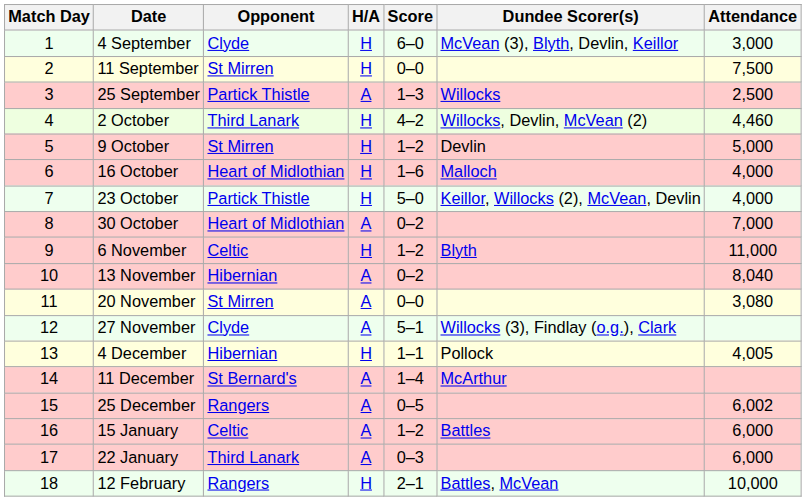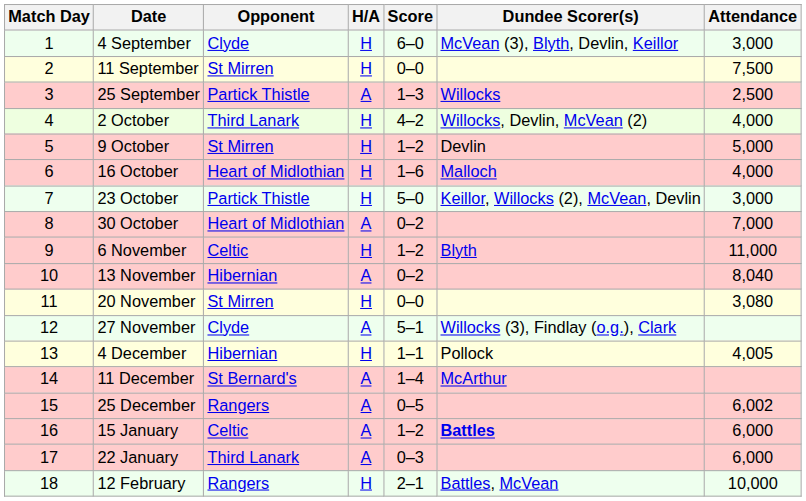 <table class="wikitable" style="text-align:center">
 <tr>
 <th>Match Day</th>
 <th>Date</th>
 <th>Opponent</th>
 <th>H/A</th>
 <th>Score</th>
 <th>Dundee Scorer(s)</th>
 <th>Attendance</th>
 </tr>
 <tr bgcolor="#EEFFEE">
 <td>1</td>
 <td align="left">4 September</td>
 <td align="left"><a href='#'>Clyde</a></td>
 <td><a href='#'>H</a></td>
 <td>6–0</td>
 <td align="left"><a href='#'>McVean</a> (3), <a href='#'>Blyth</a>, Devlin, <a href='#'>Keillor</a></td>
 <td>3,000</td>
 </tr>
 <tr bgcolor="#FFFFDD">
 <td>2</td>
 <td align="left">11 September</td>
 <td align="left"><a href='#'>St Mirren</a></td>
 <td><a href='#'>H</a></td>
 <td>0–0</td>
 <td align="left"></td>
 <td>7,500</td>
 </tr>
 <tr bgcolor="#FFCCCC">
 <td>3</td>
 <td align="left">25 September</td>
 <td align="left"><a href='#'>Partick Thistle</a></td>
 <td><a href='#'>A</a></td>
 <td>1–3</td>
 <td align="left"><a href='#'>Willocks</a></td>
 <td>2,500</td>
 </tr>
 <tr bgcolor="#EEFFE">
 <td>4</td>
 <td align="left">2 October</td>
 <td align="left"><a href='#'>Third Lanark</a></td>
 <td><a href='#'>H</a></td>
 <td>4–2</td>
 <td align="left"><a href='#'>Willocks</a>, Devlin, <a href='#'>McVean</a> (2)</td>
-<td>4,460</td>
+<td>4,000</td>
 </tr>
 <tr bgcolor="#FFCCCC">
 <td>5</td>
 <td align="left">9 October</td>
 <td align="left"><a href='#'>St Mirren</a></td>
 <td><a href='#'>H</a></td>
 <td>1–2</td>
 <td align="left">Devlin</td>
 <td>5,000</td>
 </tr>
 <tr bgcolor="#FFCCCC">
 <td>6</td>
 <td align="left">16 October</td>
 <td align="left"><a href='#'>Heart of Midlothian</a></td>
 <td><a href='#'>H</a></td>
 <td>1–6</td>
 <td align="left"><a href='#'>Malloch</a></td>
 <td>4,000</td>
 </tr>
 <tr bgcolor="#EEFFEE">
 <td>7</td>
 <td align="left">23 October</td>
 <td align="left"><a href='#'>Partick Thistle</a></td>
 <td><a href='#'>H</a></td>
 <td>5–0</td>
 <td align="left"><a href='#'>Keillor</a>, <a href='#'>Willocks</a> (2), <a href='#'>McVean</a>, Devlin</td>
-<td>4,000</td>
+<td>3,000</td>
 </tr>
 <tr bgcolor="#FFCCCC">
 <td>8</td>
 <td align="left">30 October</td>
 <td align="left"><a href='#'>Heart of Midlothian</a></td>
 <td><a href='#'>A</a></td>
 <td>0–2</td>
 <td align="left"></td>
 <td>7,000</td>
 </tr>
 <tr bgcolor="#FFCCCC">
 <td>9</td>
 <td align="left">6 November</td>
 <td align="left"><a href='#'>Celtic</a></td>
 <td><a href='#'>H</a></td>
 <td>1–2</td>
 <td align="left"><a href='#'>Blyth</a></td>
 <td>11,000</td>
 </tr>
 <tr bgcolor="#FFCCCC">
 <td>10</td>
 <td align="left">13 November</td>
 <td align="left"><a href='#'>Hibernian</a></td>
 <td><a href='#'>A</a></td>
 <td>0–2</td>
 <td align="left"></td>
 <td>8,040</td>
 </tr>
 <tr bgcolor="#FFFFDD">
 <td>11</td>
 <td align="left">20 November</td>
 <td align="left"><a href='#'>St Mirren</a></td>
-<td><a href='#'>A</a></td>
+<td><a href='#'>H</a></td>
 <td>0–0</td>
 <td align="left"></td>
 <td>3,080</td>
 </tr>
 <tr bgcolor="#EEFFEE">
 <td>12</td>
 <td align="left">27 November</td>
 <td align="left"><a href='#'>Clyde</a></td>
 <td><a href='#'>A</a></td>
 <td>5–1</td>
 <td align="left"><a href='#'>Willocks</a> (3), Findlay (<a href='#'>o.g.</a>), <a href='#'>Clark</a></td>
 <td></td>
 </tr>
 <tr bgcolor="#FFFFDD">
 <td>13</td>
 <td align="left">4 December</td>
 <td align="left"><a href='#'>Hibernian</a></td>
 <td><a href='#'>H</a></td>
 <td>1–1</td>
 <td align="left">Pollock</td>
 <td>4,005</td>
 </tr>
 <tr bgcolor="#FFCCCC">
 <td>14</td>
 <td align="left">11 December</td>
 <td align="left"><a href='#'>St Bernard's</a></td>
 <td><a href='#'>A</a></td>
 <td>1–4</td>
 <td align="left"><a href='#'>McArthur</a></td>
 <td></td>
 </tr>
 <tr bgcolor="#FFCCCC">
 <td>15</td>
 <td align="left">25 December</td>
 <td align="left"><a href='#'>Rangers</a></td>
 <td><a href='#'>A</a></td>
 <td>0–5</td>
 <td align="left"></td>
 <td>6,002</td>
 </tr>
 <tr bgcolor="#FFCCCC">
 <td>16</td>
 <td align="left">15 January</td>
 <td align="left"><a href='#'>Celtic</a></td>
 <td><a href='#'>A</a></td>
 <td>1–2</td>
-<td align="left"><a href='#'>Battles</a></td>
+<td align="left"><strong><a href='#'>Battles</a></strong></td>
 <td>6,000</td>
 </tr>
 <tr bgcolor="#FFCCCC">
 <td>17</td>
 <td align="left">22 January</td>
 <td align="left"><a href='#'>Third Lanark</a></td>
 <td><a href='#'>A</a></td>
 <td>0–3</td>
 <td align="left"></td>
 <td>6,000</td>
 </tr>
 <tr bgcolor="#EEFFEE">
 <td>18</td>
 <td align="left">12 February</td>
 <td align="left"><a href='#'>Rangers</a></td>
 <td><a href='#'>H</a></td>
 <td>2–1</td>
 <td align="left"><a href='#'>Battles</a>, <a href='#'>McVean</a></td>
 <td>10,000</td>
 </tr>
 </table>
